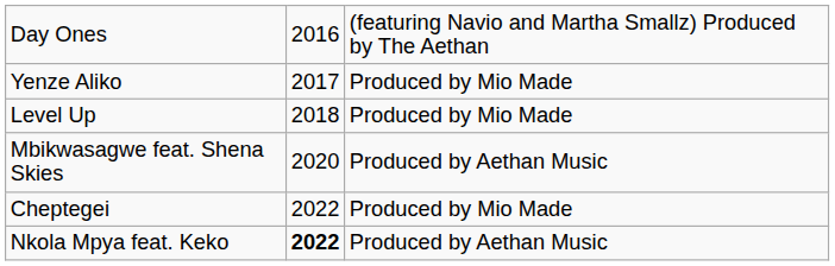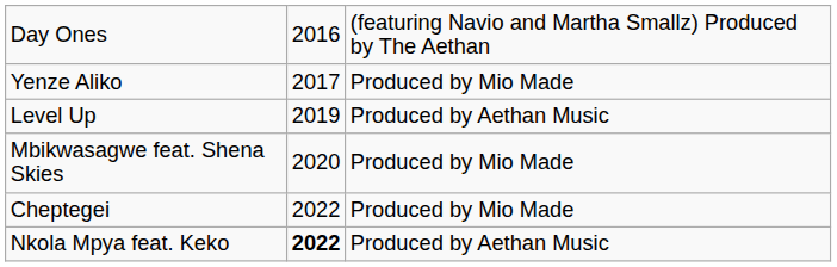 <table class="wikitable">
 <tr>
 <td>Day Ones</td>
 <td>2016</td>
 <td>(featuring Navio and Martha Smallz) Produced by The Aethan</td>
 </tr>
 <tr>
 <td>Yenze Aliko</td>
 <td>2017</td>
 <td>Produced by Mio Made</td>
 </tr>
 <tr>
 <td>Level Up</td>
-<td>2018</td>
-<td>Produced by Mio Made </td>
+<td>2019</td>
+<td>Produced by Aethan Music</td>
 </tr>
 <tr>
 <td>Mbikwasagwe feat. Shena Skies</td>
 <td>2020</td>
-<td>Produced by Aethan Music</td>
+<td>Produced by Mio Made </td>
 </tr>
 <tr>
 <td>Cheptegei</td>
 <td>2022</td>
 <td>Produced by Mio Made</td>
 </tr>
 <tr>
 <td>Nkola Mpya feat. Keko</td>
 <td><strong>2022</strong></td>
 <td>Produced by Aethan Music</td>
 </tr>
 </table>
